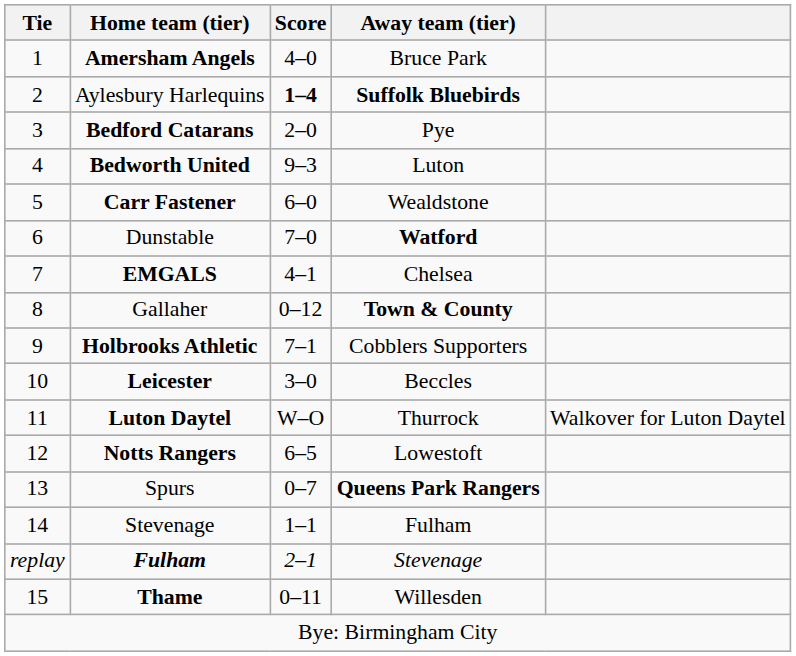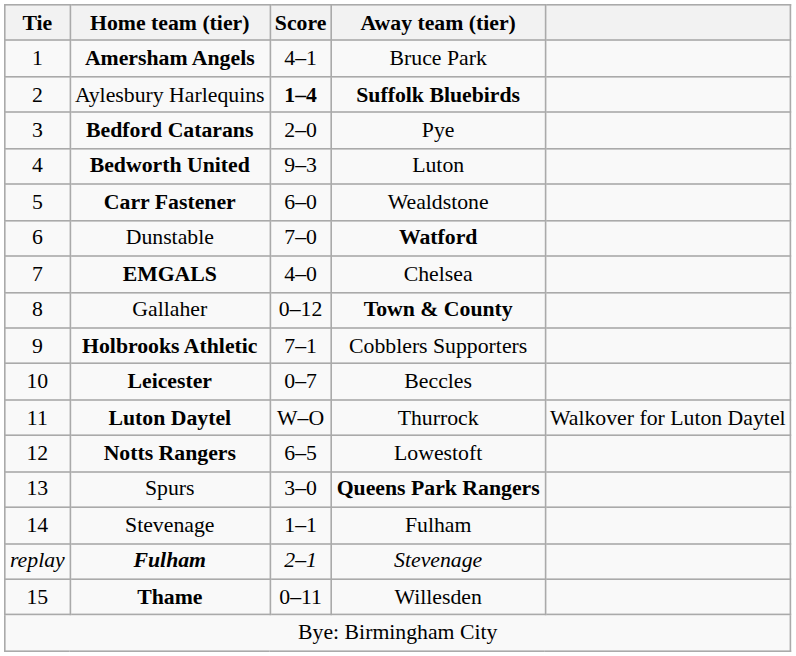 <table class="wikitable" style="text-align:center; font-size:85%">
 <tr>
 <th>Tie</th>
 <th>Home team (tier)</th>
 <th>Score</th>
 <th>Away team (tier)</th>
 <th></th>
 </tr>
 <tr>
 <td align="center">1</td>
 <td><strong>Amersham Angels</strong></td>
-<td align="center">4–0</td>
+<td align="center">4–1</td>
 <td>Bruce Park</td>
 <td></td>
 </tr>
 <tr>
 <td align="center">2</td>
 <td>Aylesbury Harlequins</td>
 <td align="center"><strong>1–4</strong></td>
 <td><strong>Suffolk Bluebirds</strong></td>
 <td></td>
 </tr>
 <tr>
 <td align="center">3</td>
 <td><strong>Bedford Catarans</strong></td>
 <td align="center">2–0</td>
 <td>Pye</td>
 <td></td>
 </tr>
 <tr>
 <td align="center">4</td>
 <td><strong>Bedworth United</strong></td>
 <td align="center">9–3</td>
 <td>Luton</td>
 <td></td>
 </tr>
 <tr>
 <td align="center">5</td>
 <td><strong>Carr Fastener</strong></td>
 <td align="center">6–0</td>
 <td>Wealdstone</td>
 <td></td>
 </tr>
 <tr>
 <td align="center">6</td>
 <td>Dunstable</td>
 <td align="center">7–0</td>
 <td><strong>Watford</strong></td>
 <td></td>
 </tr>
 <tr>
 <td align="center">7</td>
 <td><strong>EMGALS</strong></td>
-<td align="center">4–1</td>
+<td align="center">4–0</td>
 <td>Chelsea</td>
 <td></td>
 </tr>
 <tr>
 <td align="center">8</td>
 <td>Gallaher</td>
 <td align="center">0–12</td>
 <td><strong>Town & County</strong></td>
 <td></td>
 </tr>
 <tr>
 <td align="center">9</td>
 <td><strong>Holbrooks Athletic</strong></td>
 <td align="center">7–1</td>
 <td>Cobblers Supporters</td>
 <td></td>
 </tr>
 <tr>
 <td align="center">10</td>
 <td><strong>Leicester</strong></td>
-<td align="center">3–0</td>
+<td align="center">0–7</td>
 <td>Beccles</td>
 <td></td>
 </tr>
 <tr>
 <td align="center">11</td>
 <td><strong>Luton Daytel</strong></td>
 <td align="center">W–O</td>
 <td>Thurrock</td>
 <td>Walkover for Luton Daytel</td>
 </tr>
 <tr>
 <td align="center">12</td>
 <td><strong>Notts Rangers</strong></td>
 <td align="center">6–5</td>
 <td>Lowestoft</td>
 <td></td>
 </tr>
 <tr>
 <td align="center">13</td>
 <td>Spurs</td>
-<td align="center">0–7</td>
+<td align="center">3–0</td>
 <td><strong>Queens Park Rangers</strong></td>
 <td></td>
 </tr>
 <tr>
 <td align="center">14</td>
 <td>Stevenage</td>
 <td align="center">1–1 </td>
 <td>Fulham</td>
 <td></td>
 </tr>
 <tr>
 <td align="center"><em>replay</em></td>
 <td><strong><em>Fulham</em></strong></td>
 <td align="center"><em>2–1</em></td>
 <td><em>Stevenage</em></td>
 <td></td>
 </tr>
 <tr>
 <td align="center">15</td>
 <td><strong>Thame</strong></td>
 <td align="center">0–11</td>
 <td>Willesden</td>
 <td></td>
 </tr>
 <tr>
 <td colspan="5" align="center">Bye: Birmingham City</td>
 </tr>
 </table>
